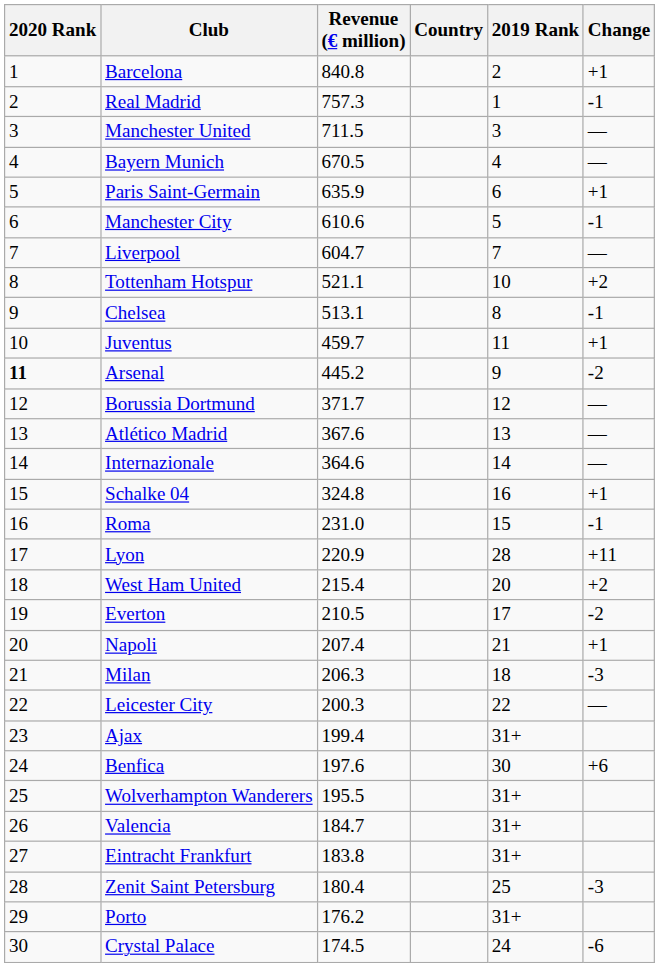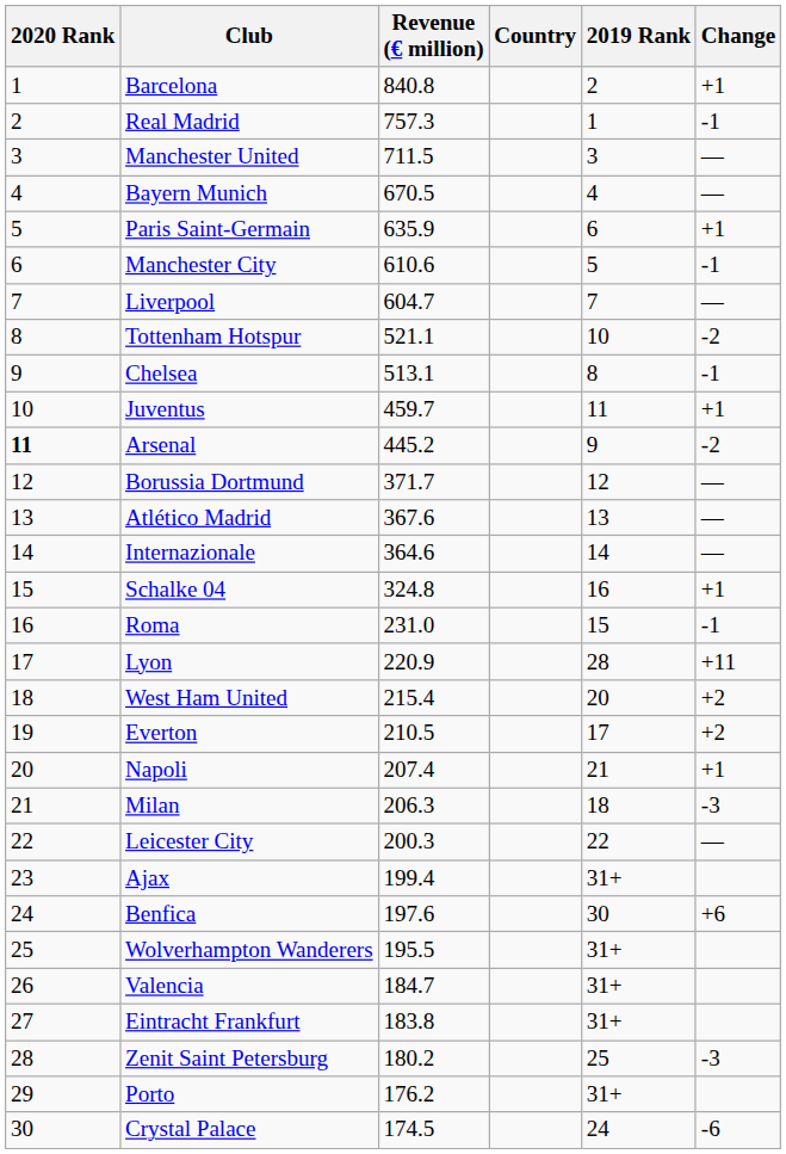 <table class="wikitable sortable">
 <tr>
 <th>2020 Rank</th>
 <th>Club</th>
 <th>Revenue <br>(<a href='#'>€</a> million)</th>
 <th>Country</th>
 <th>2019 Rank</th>
 <th>Change</th>
 </tr>
 <tr>
 <td>1</td>
 <td><a href='#'>Barcelona</a></td>
 <td>840.8</td>
 <td></td>
 <td>2</td>
 <td> +1</td>
 </tr>
 <tr>
 <td>2</td>
 <td><a href='#'>Real Madrid</a></td>
 <td>757.3</td>
 <td></td>
 <td>1</td>
 <td> -1</td>
 </tr>
 <tr>
 <td>3</td>
 <td><a href='#'>Manchester United</a></td>
 <td>711.5</td>
 <td></td>
 <td>3</td>
 <td> —</td>
 </tr>
 <tr>
 <td>4</td>
 <td><a href='#'>Bayern Munich</a></td>
 <td>670.5</td>
 <td></td>
 <td>4</td>
 <td> —</td>
 </tr>
 <tr>
 <td>5</td>
 <td><a href='#'>Paris Saint-Germain</a></td>
 <td>635.9</td>
 <td></td>
 <td>6</td>
 <td> +1</td>
 </tr>
 <tr>
 <td>6</td>
 <td><a href='#'>Manchester City</a></td>
 <td>610.6</td>
 <td></td>
 <td>5</td>
 <td> -1</td>
 </tr>
 <tr>
 <td>7</td>
 <td><a href='#'>Liverpool</a></td>
 <td>604.7</td>
 <td></td>
 <td>7</td>
 <td> —</td>
 </tr>
 <tr>
 <td>8</td>
 <td><a href='#'>Tottenham Hotspur</a></td>
 <td>521.1</td>
 <td></td>
 <td>10</td>
-<td> +2</td>
+<td> -2</td>
 </tr>
 <tr>
 <td>9</td>
 <td><a href='#'>Chelsea</a></td>
 <td>513.1</td>
 <td></td>
 <td>8</td>
 <td> -1</td>
 </tr>
 <tr>
 <td>10</td>
 <td><a href='#'>Juventus</a></td>
 <td>459.7</td>
 <td></td>
 <td>11</td>
 <td> +1</td>
 </tr>
 <tr>
 <td><strong>11</strong></td>
 <td><a href='#'>Arsenal</a></td>
 <td>445.2</td>
 <td></td>
 <td>9</td>
 <td> -2</td>
 </tr>
 <tr>
 <td>12</td>
 <td><a href='#'>Borussia Dortmund</a></td>
 <td>371.7</td>
 <td></td>
 <td>12</td>
 <td> —</td>
 </tr>
 <tr>
 <td>13</td>
 <td><a href='#'>Atlético Madrid</a></td>
 <td>367.6</td>
 <td></td>
 <td>13</td>
 <td> —</td>
 </tr>
 <tr>
 <td>14</td>
 <td><a href='#'>Internazionale</a></td>
 <td>364.6</td>
 <td></td>
 <td>14</td>
 <td> —</td>
 </tr>
 <tr>
 <td>15</td>
 <td><a href='#'>Schalke 04</a></td>
 <td>324.8</td>
 <td></td>
 <td>16</td>
 <td> +1</td>
 </tr>
 <tr>
 <td>16</td>
 <td><a href='#'>Roma</a></td>
 <td>231.0</td>
 <td></td>
 <td>15</td>
 <td> -1</td>
 </tr>
 <tr>
 <td>17</td>
 <td><a href='#'>Lyon</a></td>
 <td>220.9</td>
 <td></td>
 <td>28</td>
 <td> +11</td>
 </tr>
 <tr>
 <td>18</td>
 <td><a href='#'>West Ham United</a></td>
 <td>215.4</td>
 <td></td>
 <td>20</td>
 <td> +2</td>
 </tr>
 <tr>
 <td>19</td>
 <td><a href='#'>Everton</a></td>
 <td>210.5</td>
 <td></td>
 <td>17</td>
-<td> -2</td>
+<td> +2</td>
 </tr>
 <tr>
 <td>20</td>
 <td><a href='#'>Napoli</a></td>
 <td>207.4</td>
 <td></td>
 <td>21</td>
 <td> +1</td>
 </tr>
 <tr>
 <td>21</td>
 <td><a href='#'>Milan</a></td>
 <td>206.3</td>
 <td></td>
 <td>18</td>
 <td> -3</td>
 </tr>
 <tr>
 <td>22</td>
 <td><a href='#'>Leicester City</a></td>
 <td>200.3</td>
 <td></td>
 <td>22</td>
 <td> —</td>
 </tr>
 <tr>
 <td>23</td>
 <td><a href='#'>Ajax</a></td>
 <td>199.4</td>
 <td></td>
 <td>31+</td>
 <td></td>
 </tr>
 <tr>
 <td>24</td>
 <td><a href='#'>Benfica</a></td>
 <td>197.6</td>
 <td></td>
 <td>30</td>
 <td> +6</td>
 </tr>
 <tr>
 <td>25</td>
 <td><a href='#'>Wolverhampton Wanderers</a></td>
 <td>195.5</td>
 <td></td>
 <td>31+</td>
 <td></td>
 </tr>
 <tr>
 <td>26</td>
 <td><a href='#'>Valencia</a></td>
 <td>184.7</td>
 <td></td>
 <td>31+</td>
 <td></td>
 </tr>
 <tr>
 <td>27</td>
 <td><a href='#'>Eintracht Frankfurt</a></td>
 <td>183.8</td>
 <td></td>
 <td>31+</td>
 <td></td>
 </tr>
 <tr>
 <td>28</td>
 <td><a href='#'>Zenit Saint Petersburg</a></td>
-<td>180.4</td>
+<td>180.2</td>
 <td></td>
 <td>25</td>
 <td> -3</td>
 </tr>
 <tr>
 <td>29</td>
 <td><a href='#'>Porto</a></td>
 <td>176.2</td>
 <td></td>
 <td>31+</td>
 <td></td>
 </tr>
 <tr>
 <td>30</td>
 <td><a href='#'>Crystal Palace</a></td>
 <td>174.5</td>
 <td></td>
 <td>24</td>
 <td> -6</td>
 </tr>
 </table>
